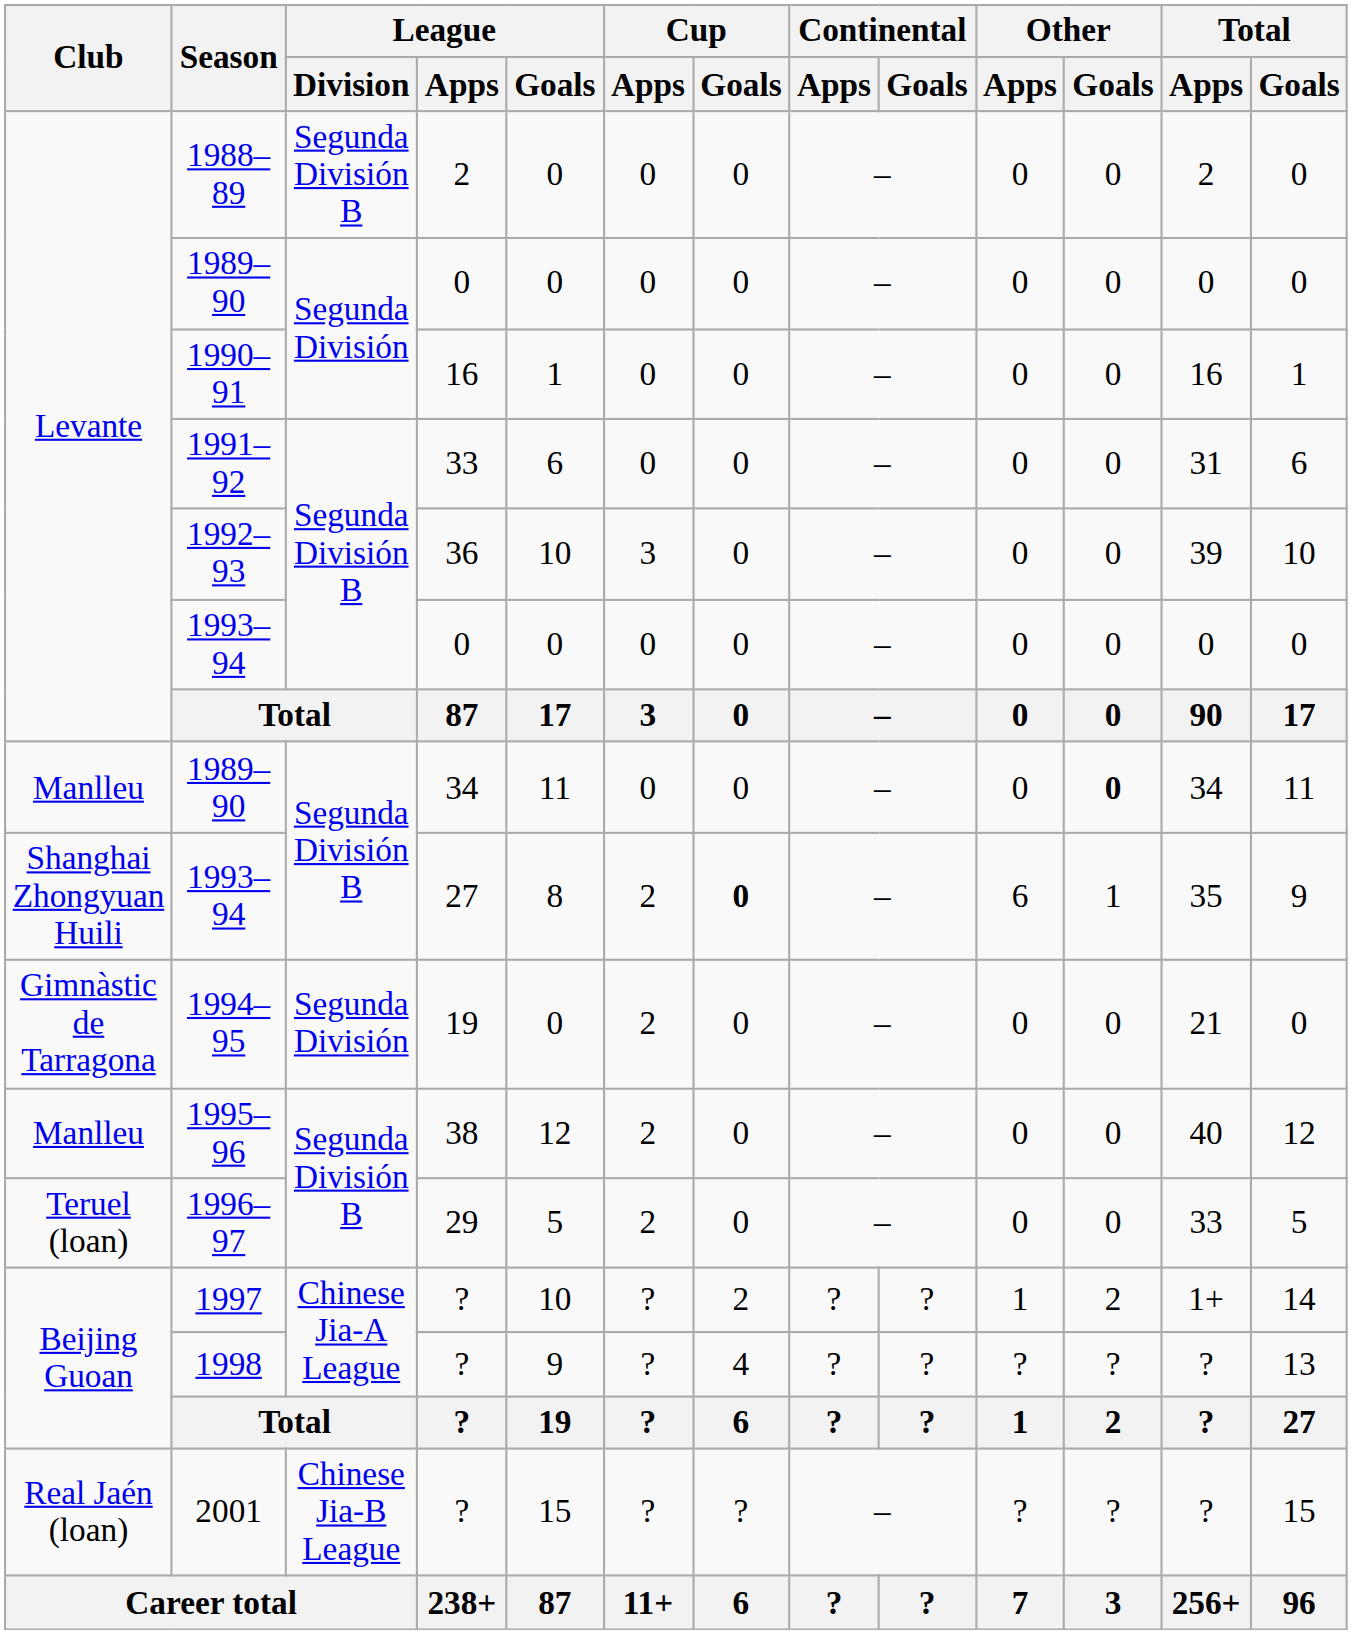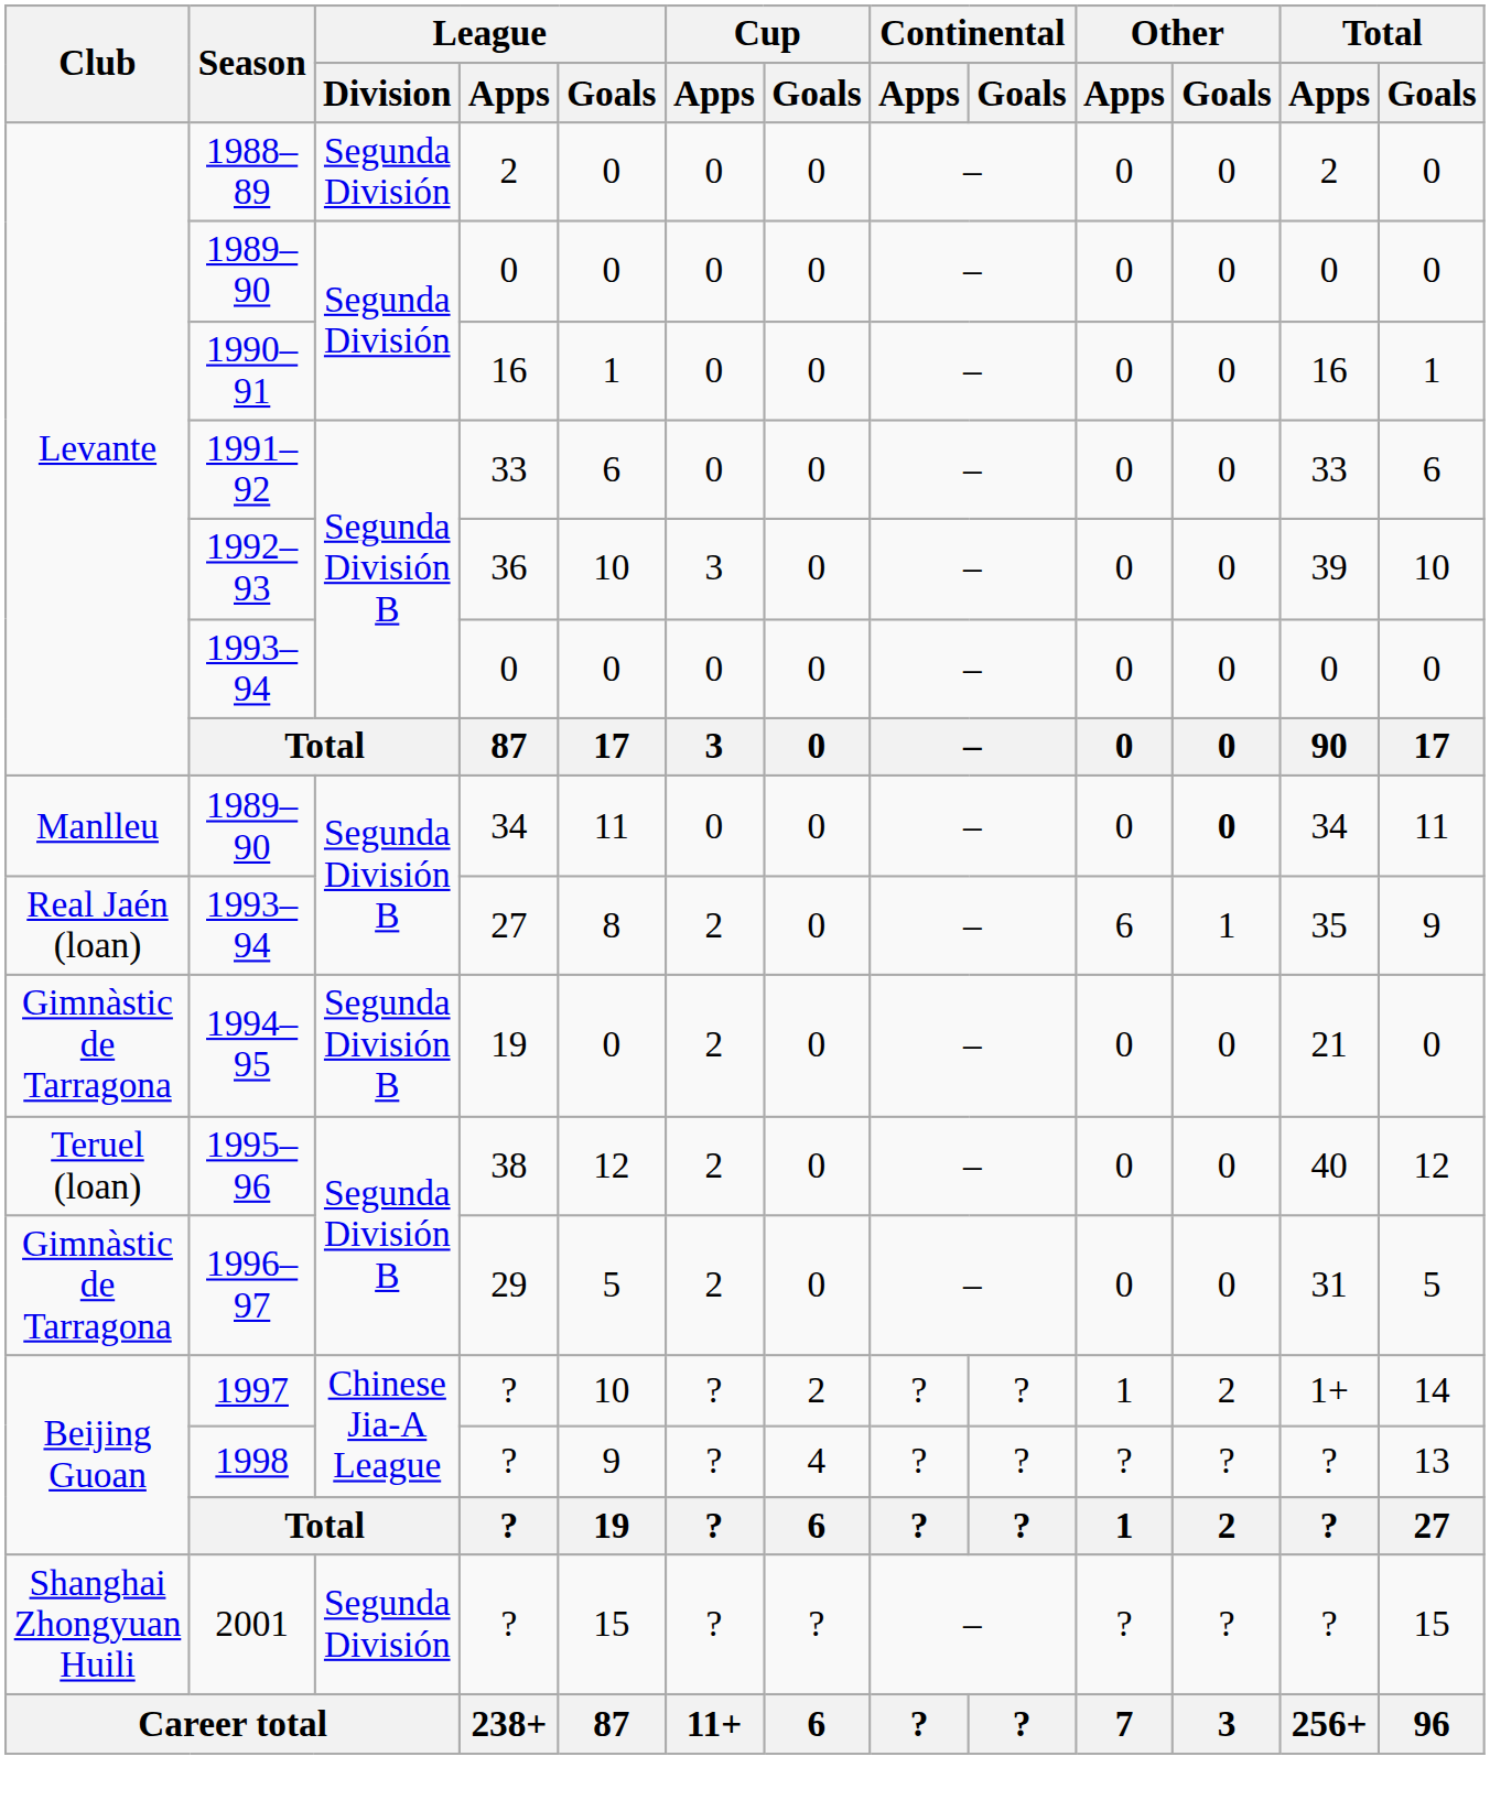 <table class="wikitable" style="text-align: center">
 <tr>
 <th rowspan="2">Club</th>
 <th rowspan="2">Season</th>
 <th colspan="3">League</th>
 <th colspan="2">Cup</th>
 <th colspan="2">Continental</th>
 <th colspan="2">Other</th>
 <th colspan="2">Total</th>
 </tr>
 <tr>
 <th>Division</th>
 <th>Apps</th>
 <th>Goals</th>
 <th>Apps</th>
 <th>Goals</th>
 <th>Apps</th>
 <th>Goals</th>
 <th>Apps</th>
 <th>Goals</th>
 <th>Apps</th>
 <th>Goals</th>
 </tr>
 <tr>
 <td rowspan="7"><a href='#'>Levante</a></td>
 <td><a href='#'>1988–89</a></td>
-<td><a href='#'>Segunda División B</a></td>
+<td><a href='#'>Segunda División</a></td>
 <td>2</td>
 <td>0</td>
 <td>0</td>
 <td>0</td>
 <td colspan="2">–</td>
 <td>0</td>
 <td>0</td>
 <td>2</td>
 <td>0</td>
 </tr>
 <tr>
 <td><a href='#'>1989–90</a></td>
 <td rowspan="2"><a href='#'>Segunda División</a></td>
 <td>0</td>
 <td>0</td>
 <td>0</td>
 <td>0</td>
 <td colspan="2">–</td>
 <td>0</td>
 <td>0</td>
 <td>0</td>
 <td>0</td>
 </tr>
 <tr>
 <td><a href='#'>1990–91</a></td>
 <td>16</td>
 <td>1</td>
 <td>0</td>
 <td>0</td>
 <td colspan="2">–</td>
 <td>0</td>
 <td>0</td>
 <td>16</td>
 <td>1</td>
 </tr>
 <tr>
 <td><a href='#'>1991–92</a></td>
 <td rowspan="3"><a href='#'>Segunda División B</a></td>
 <td>33</td>
 <td>6</td>
 <td>0</td>
 <td>0</td>
 <td colspan="2">–</td>
 <td>0</td>
 <td>0</td>
-<td>31</td>
+<td>33</td>
 <td>6</td>
 </tr>
 <tr>
 <td><a href='#'>1992–93</a></td>
 <td>36</td>
 <td>10</td>
 <td>3</td>
 <td>0</td>
 <td colspan="2">–</td>
 <td>0</td>
 <td>0</td>
 <td>39</td>
 <td>10</td>
 </tr>
 <tr>
 <td><a href='#'>1993–94</a></td>
 <td>0</td>
 <td>0</td>
 <td>0</td>
 <td>0</td>
 <td colspan="2">–</td>
 <td>0</td>
 <td>0</td>
 <td>0</td>
 <td>0</td>
 </tr>
 <tr>
 <th colspan="2"><strong>Total</strong></th>
 <th>87</th>
 <th>17</th>
 <th>3</th>
 <th>0</th>
 <th colspan="2">–</th>
 <th>0</th>
 <th>0</th>
 <th>90</th>
 <th>17</th>
 </tr>
 <tr>
 <td><a href='#'>Manlleu</a></td>
 <td><a href='#'>1989–90</a></td>
 <td rowspan="2"><a href='#'>Segunda División B</a></td>
 <td>34</td>
 <td>11</td>
 <td>0</td>
 <td>0</td>
 <td colspan="2">–</td>
 <td>0</td>
 <td><strong>0</strong></td>
 <td>34</td>
 <td>11</td>
 </tr>
 <tr>
-<td><a href='#'>Shanghai Zhongyuan Huili</a></td>
+<td><a href='#'>Real Jaén</a> (loan)</td>
 <td><a href='#'>1993–94</a></td>
 <td>27</td>
 <td>8</td>
 <td>2</td>
-<td><strong>0</strong></td>
+<td>0</td>
 <td colspan="2">–</td>
 <td>6</td>
 <td>1</td>
 <td>35</td>
 <td>9</td>
 </tr>
 <tr>
 <td><a href='#'>Gimnàstic de Tarragona</a></td>
 <td><a href='#'>1994–95</a></td>
-<td><a href='#'>Segunda División</a></td>
+<td><a href='#'>Segunda División B</a></td>
 <td>19</td>
 <td>0</td>
 <td>2</td>
 <td>0</td>
 <td colspan="2">–</td>
 <td>0</td>
 <td>0</td>
 <td>21</td>
 <td>0</td>
 </tr>
 <tr>
-<td><a href='#'>Manlleu</a></td>
+<td><a href='#'>Teruel</a> (loan)</td>
 <td><a href='#'>1995–96</a></td>
 <td rowspan="2"><a href='#'>Segunda División B</a></td>
 <td>38</td>
 <td>12</td>
 <td>2</td>
 <td>0</td>
 <td colspan="2">–</td>
 <td>0</td>
 <td>0</td>
 <td>40</td>
 <td>12</td>
 </tr>
 <tr>
-<td><a href='#'>Teruel</a> (loan)</td>
+<td><a href='#'>Gimnàstic de Tarragona</a></td>
 <td><a href='#'>1996–97</a></td>
 <td>29</td>
 <td>5</td>
 <td>2</td>
 <td>0</td>
 <td colspan="2">–</td>
 <td>0</td>
 <td>0</td>
-<td>33</td>
+<td>31</td>
 <td>5</td>
 </tr>
 <tr>
 <td rowspan="3"><a href='#'>Beijing Guoan</a></td>
 <td><a href='#'>1997</a></td>
 <td rowspan="2"><a href='#'>Chinese Jia-A League</a></td>
 <td>?</td>
 <td>10</td>
 <td>?</td>
 <td>2</td>
 <td>?</td>
 <td>?</td>
 <td>1</td>
 <td>2</td>
 <td>1+</td>
 <td>14</td>
 </tr>
 <tr>
 <td><a href='#'>1998</a></td>
 <td>?</td>
 <td>9</td>
 <td>?</td>
 <td>4</td>
 <td>?</td>
 <td>?</td>
 <td>?</td>
 <td>?</td>
 <td>?</td>
 <td>13</td>
 </tr>
 <tr>
 <th colspan="2"><strong>Total</strong></th>
 <th>?</th>
 <th>19</th>
 <th>?</th>
 <th>6</th>
 <th>?</th>
 <th>?</th>
 <th>1</th>
 <th>2</th>
 <th>?</th>
 <th>27</th>
 </tr>
 <tr>
-<td><a href='#'>Real Jaén</a> (loan)</td>
+<td><a href='#'>Shanghai Zhongyuan Huili</a></td>
 <td>2001</td>
-<td><a href='#'>Chinese Jia-B League</a></td>
+<td><a href='#'>Segunda División</a></td>
 <td>?</td>
 <td>15</td>
 <td>?</td>
 <td>?</td>
 <td colspan="2">–</td>
 <td>?</td>
 <td>?</td>
 <td>?</td>
 <td>15</td>
 </tr>
 <tr>
 <th colspan="3"><strong>Career total</strong></th>
 <th>238+</th>
 <th>87</th>
 <th>11+</th>
 <th>6</th>
 <th>?</th>
 <th>?</th>
 <th>7</th>
 <th>3</th>
 <th>256+</th>
 <th>96</th>
 </tr>
 </table>
